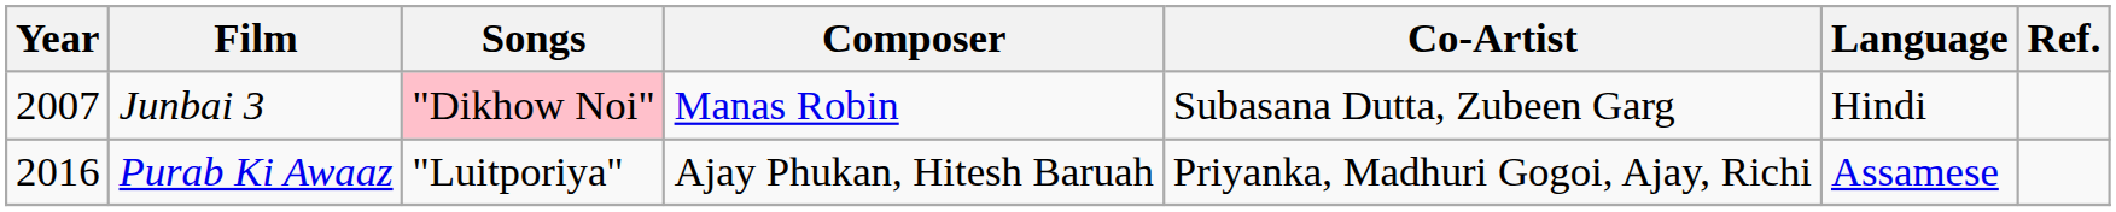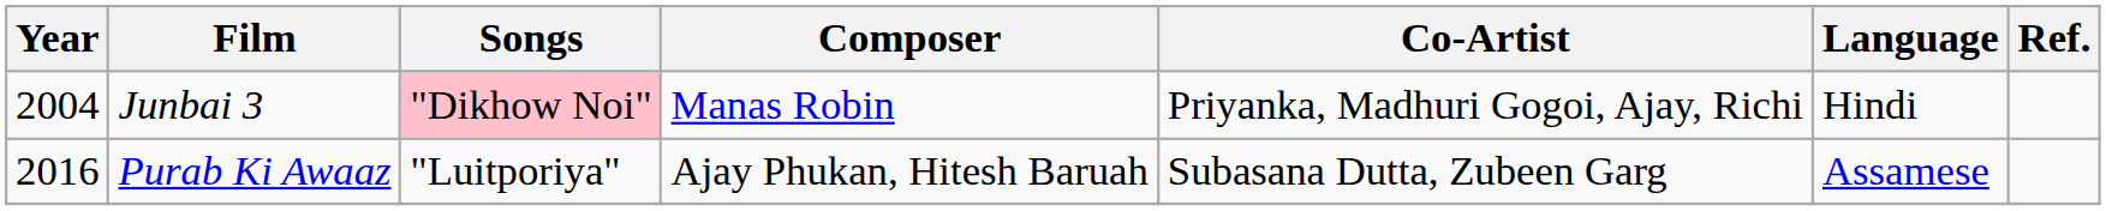 <table class="wikitable sortable">
 <tr>
 <th>Year</th>
 <th>Film</th>
 <th>Songs</th>
 <th>Composer</th>
 <th>Co-Artist</th>
 <th>Language</th>
 <th>Ref.</th>
 </tr>
 <tr>
-<td>2007</td>
+<td>2004</td>
 <td><em>Junbai 3</em></td>
 <td style="background: pink;">"Dikhow Noi"</td>
 <td><a href='#'>Manas Robin</a></td>
-<td>Subasana Dutta, Zubeen Garg</td>
+<td>Priyanka, Madhuri Gogoi, Ajay, Richi</td>
 <td>Hindi</td>
 <td></td>
 </tr>
 <tr>
 <td>2016</td>
 <td><em><a href='#'>Purab Ki Awaaz</a></em></td>
 <td>"Luitporiya"</td>
 <td>Ajay Phukan, Hitesh Baruah</td>
-<td>Priyanka, Madhuri Gogoi, Ajay, Richi</td>
+<td>Subasana Dutta, Zubeen Garg</td>
 <td><a href='#'>Assamese</a></td>
 <td></td>
 </tr>
 <tr>
 </tr>
 </table>
